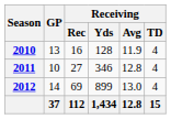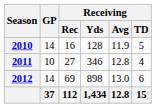 <table class="wikitable" style="text-align: center;">
 <tr>
 <th rowspan="2">Season</th>
 <th rowspan="2">GP</th>
 <th colspan="4">Receiving</th>
 </tr>
 <tr>
 <th>Rec</th>
 <th>Yds</th>
 <th>Avg</th>
 <th>TD</th>
 </tr>
 <tr>
 <th><a href='#'>2010</a></th>
-<td>13</td>
+<td>14</td>
 <td>16</td>
 <td>128</td>
 <td>11.9</td>
-<td>4</td>
+<td>5</td>
 </tr>
 <tr>
 <th><a href='#'>2011</a></th>
 <td>10</td>
 <td>27</td>
 <td>346</td>
 <td>12.8</td>
 <td>4</td>
 </tr>
 <tr>
 <th><a href='#'>2012</a></th>
 <td>14</td>
 <td>69</td>
-<td>899</td>
+<td>898</td>
 <td>13.0</td>
-<td>4</td>
+<td>6</td>
 </tr>
 <tr>
 <th></th>
 <th>37</th>
 <th>112</th>
 <th>1,434</th>
 <th>12.8</th>
 <th>15</th>
 </tr>
 </table>
